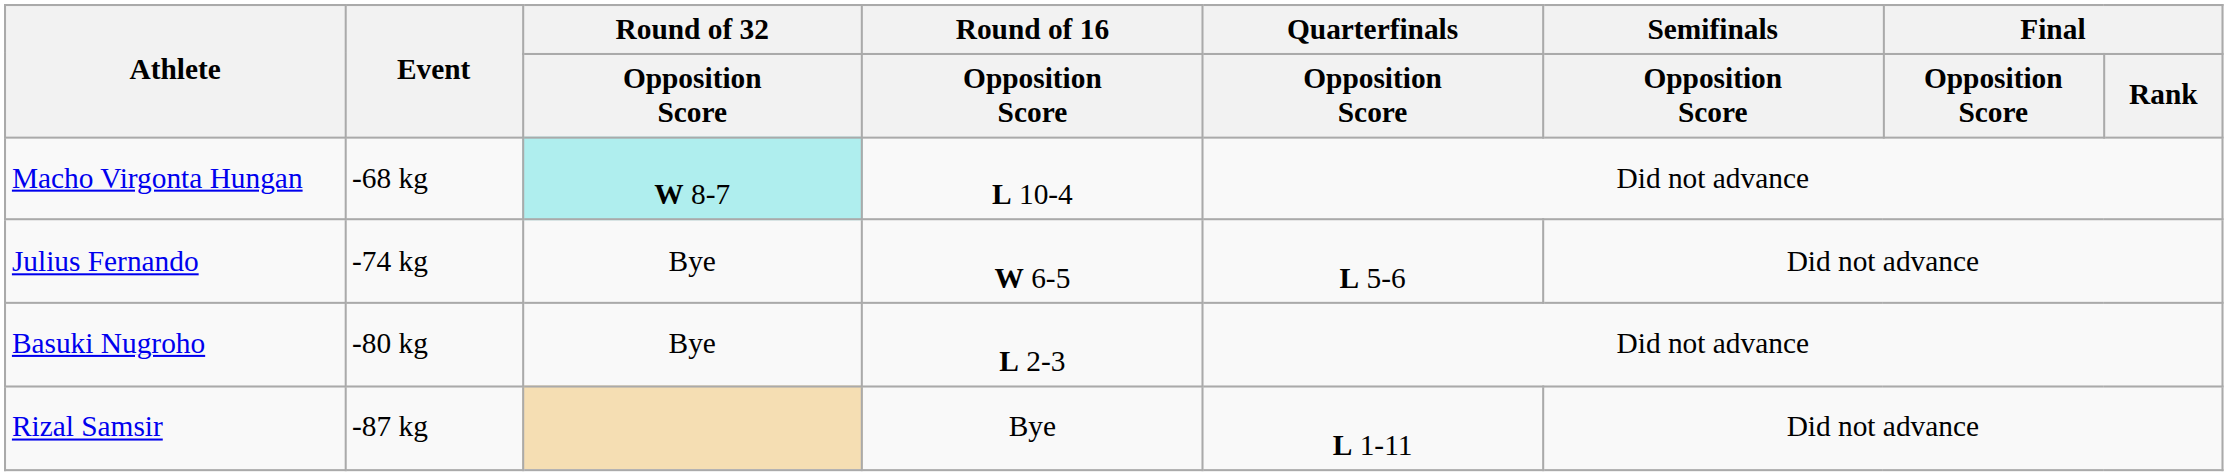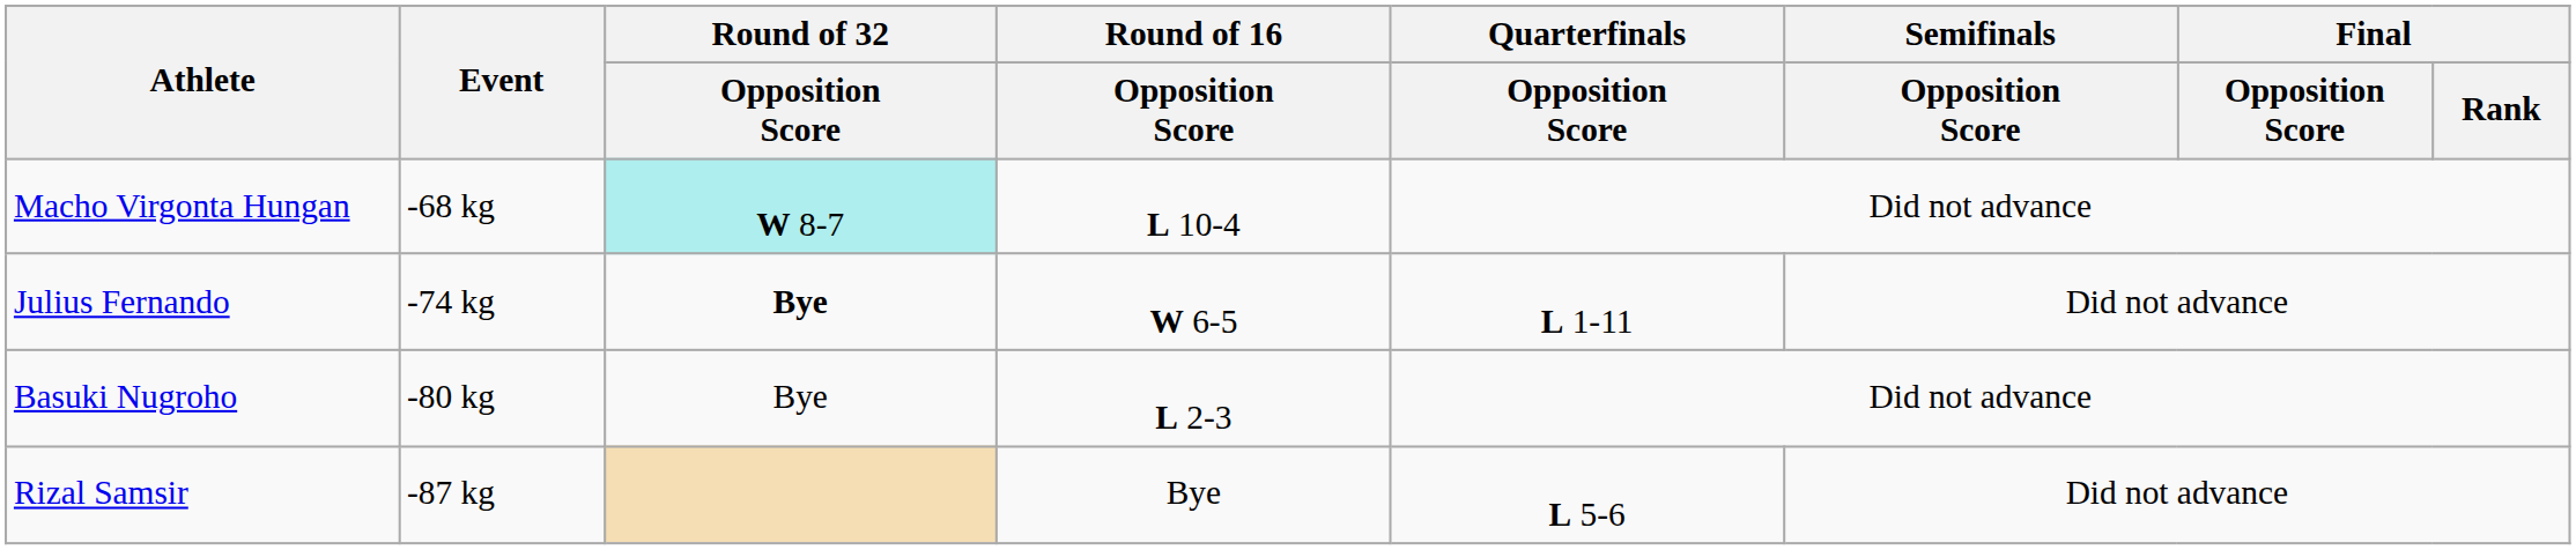 <table class=wikitable style="font-size:90%; text-align:center">
 <tr>
 <th width="160" rowspan="2">Athlete</th>
 <th width="80" rowspan="2">Event</th>
 <th width="160">Round of 32</th>
 <th width="160">Round of 16</th>
 <th width="160">Quarterfinals</th>
 <th width="160">Semifinals</th>
 <th width="160" colspan="2">Final</th>
 </tr>
 <tr>
 <th>Opposition<br>Score</th>
 <th>Opposition<br>Score</th>
 <th>Opposition<br>Score</th>
 <th>Opposition<br>Score</th>
 <th>Opposition<br>Score</th>
 <th>Rank</th>
 </tr>
 <tr>
 <td align=left><a href='#'>Macho Virgonta Hungan</a></td>
 <td align=left>-68 kg</td>
 <td style="background: paleturquoise;"> <br><strong>W</strong> 8-7</td>
 <td> <br><strong>L</strong> 10-4</td>
 <td colspan="4" align="center">Did not advance</td>
 </tr>
 <tr>
 <td align=left><a href='#'>Julius Fernando</a></td>
 <td align=left>-74 kg</td>
-<td>Bye</td>
+<td><strong>Bye</strong></td>
 <td> <br><strong>W</strong> 6-5</td>
-<td> <br><strong>L</strong> 5-6</td>
+<td> <br><strong>L</strong> 1-11</td>
 <td colspan="3" align="center">Did not advance</td>
 </tr>
 <tr>
 <td align=left><a href='#'>Basuki Nugroho</a></td>
 <td align=left>-80 kg</td>
 <td>Bye</td>
 <td> <br><strong>L</strong> 2-3</td>
 <td colspan="4" align="center">Did not advance</td>
 </tr>
 <tr>
 <td align=left><a href='#'>Rizal Samsir</a></td>
 <td align=left>-87 kg</td>
 <td bgcolor="wheat"></td>
 <td>Bye</td>
-<td> <br><strong>L</strong> 1-11</td>
+<td> <br><strong>L</strong> 5-6</td>
 <td colspan="3" align="center">Did not advance</td>
 </tr>
 </table>
